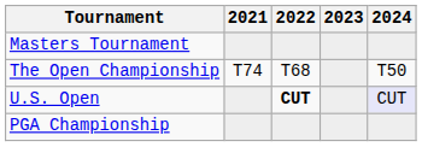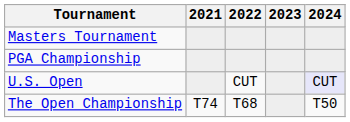 <table class="wikitable" style="font-size:95%;text-align:center;">
 <tr>
 <th>Tournament</th>
 <th>2021</th>
 <th>2022</th>
 <th>2023</th>
 <th>2024</th>
 </tr>
 <tr>
 <td align=left><a href='#'>Masters Tournament</a></td>
 <td style="background:#eeeeee;"></td>
 <td style="background:#eeeeee;"></td>
 <td style="background:#eeeeee;"></td>
 <td style="background:#eeeeee;"></td>
 </tr>
 <tr>
+<td align=left><a href='#'>PGA Championship</a></td>
+<td style="background:#eeeeee;"></td>
+<td style="background:#eeeeee;"></td>
+<td style="background:#eeeeee;"></td>
+<td style="background:#eeeeee;"></td>
+</tr>
+<tr>
+<td align=left><a href='#'>U.S. Open</a></td>
+<td style="background:#eeeeee;"></td>
+<td>CUT</td>
+<td style="background:#eeeeee;"></td>
+<td style="background: lavender;">CUT</td>
+</tr>
+<tr>
 <td align=left><a href='#'>The Open Championship</a></td>
 <td>T74</td>
 <td>T68</td>
 <td style="background:#eeeeee;"></td>
 <td>T50</td>
 </tr>
-<tr>
-<td align=left><a href='#'>U.S. Open</a></td>
-<td style="background:#eeeeee;"></td>
-<td><strong>CUT</strong></td>
-<td style="background:#eeeeee;"></td>
-<td style="background: lavender;">CUT</td>
-</tr>
-<tr>
-<td align=left><a href='#'>PGA Championship</a></td>
-<td style="background:#eeeeee;"></td>
-<td style="background:#eeeeee;"></td>
-<td style="background:#eeeeee;"></td>
-<td style="background:#eeeeee;"></td>
-</tr>
 </table>
